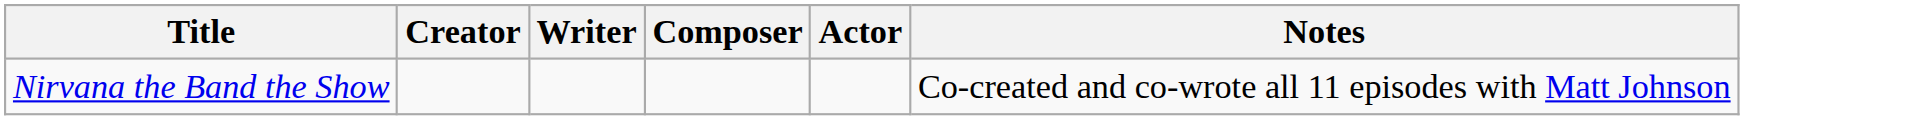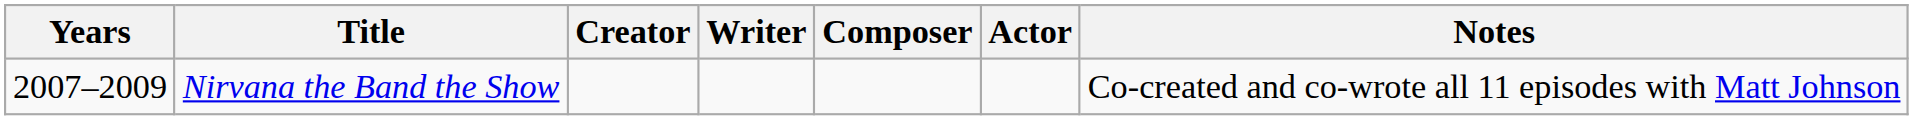 <table class="wikitable">
 <tr>
+<th>Years</th>
 <th>Title</th>
 <th>Creator</th>
 <th>Writer</th>
 <th>Composer</th>
 <th>Actor</th>
 <th>Notes</th>
 </tr>
 <tr>
+<td>2007–2009</td>
 <td><em><a href='#'>Nirvana the Band the Show</a></em></td>
 <td></td>
 <td></td>
 <td></td>
 <td></td>
 <td>Co-created and co-wrote all 11 episodes with <a href='#'>Matt Johnson</a></td>
 </tr>
 </table>
